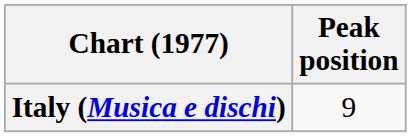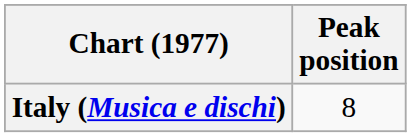 <table class="wikitable plainrowheaders" style="text-align:center">
 <tr>
 <th scope="col">Chart (1977)</th>
 <th scope="col">Peak<br>position</th>
 </tr>
 <tr>
 <th scope="row">Italy (<em><a href='#'>Musica e dischi</a></em>)</th>
-<td>9</td>
+<td>8</td>
 </tr>
 </table>
